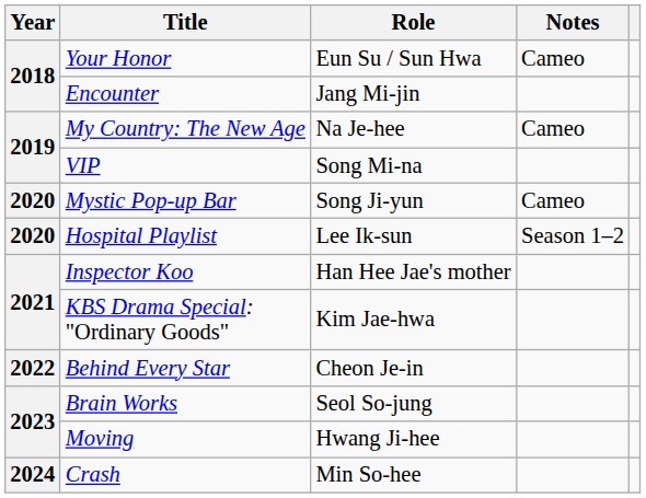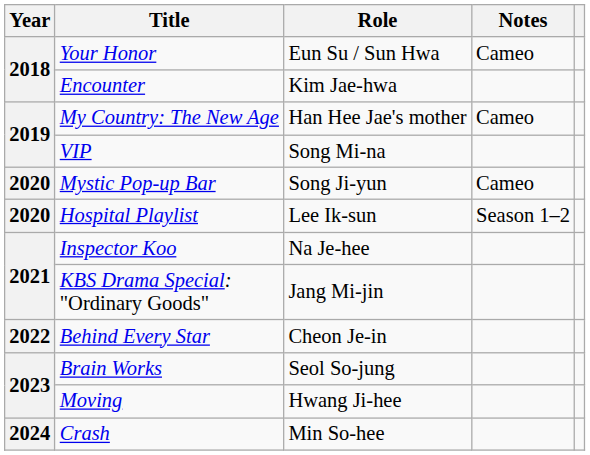 <table class="wikitable plainrowheaders sortable">
 <tr>
 <th scope="col">Year</th>
 <th scope="col">Title</th>
 <th scope="col">Role</th>
 <th scope="col" class="unsortable">Notes</th>
 <th scope="col" class="unsortable"></th>
 </tr>
 <tr>
 <th scope="row" rowspan="2">2018</th>
 <td><em><a href='#'>Your Honor</a></em></td>
 <td>Eun Su / Sun Hwa</td>
 <td>Cameo</td>
 <td style="text-align:center"></td>
 </tr>
 <tr>
 <td><em><a href='#'>Encounter</a></em></td>
-<td>Jang Mi-jin</td>
+<td>Kim Jae-hwa</td>
 <td></td>
 <td style="text-align:center"></td>
 </tr>
 <tr>
 <th scope="row" rowspan="2">2019</th>
 <td><em><a href='#'>My Country: The New Age</a></em></td>
-<td>Na Je-hee</td>
+<td>Han Hee Jae's mother</td>
 <td>Cameo</td>
 <td style="text-align:center"></td>
 </tr>
 <tr>
 <td><em><a href='#'>VIP</a></em></td>
 <td>Song Mi-na</td>
 <td></td>
 <td style="text-align:center"></td>
 </tr>
 <tr>
 <th scope="row">2020</th>
 <td><em><a href='#'>Mystic Pop-up Bar</a></em></td>
 <td>Song Ji-yun</td>
 <td>Cameo</td>
 <td style="text-align:center"></td>
 </tr>
 <tr>
 <th scope="row">2020</th>
 <td><em><a href='#'>Hospital Playlist</a></em></td>
 <td>Lee Ik-sun</td>
 <td>Season 1–2</td>
 <td></td>
 </tr>
 <tr>
 <th scope="row" rowspan="2">2021</th>
 <td><em><a href='#'>Inspector Koo</a></em></td>
-<td>Han Hee Jae's mother</td>
+<td>Na Je-hee</td>
 <td></td>
 <td style="text-align:center"></td>
 </tr>
 <tr>
 <td><em><a href='#'>KBS Drama Special</a>:</em><br>"Ordinary Goods"</td>
-<td>Kim Jae-hwa</td>
+<td>Jang Mi-jin</td>
 <td></td>
 <td style="text-align:center"></td>
 </tr>
 <tr>
 <th scope="row">2022</th>
 <td><em><a href='#'>Behind Every Star</a></em></td>
 <td>Cheon Je-in</td>
 <td></td>
 <td style="text-align:center"></td>
 </tr>
 <tr>
 <th scope="row" rowspan="2">2023</th>
 <td><em><a href='#'>Brain Works</a></em></td>
 <td>Seol So-jung</td>
 <td></td>
 <td style="text-align:center"></td>
 </tr>
 <tr>
 <td><em><a href='#'>Moving</a></em></td>
 <td>Hwang Ji-hee</td>
 <td></td>
 <td style="text-align:center"></td>
 </tr>
 <tr>
 <th scope="row">2024</th>
 <td><em><a href='#'>Crash</a></em></td>
 <td>Min So-hee</td>
 <td></td>
 <td style="text-align:center"></td>
 </tr>
 </table>
